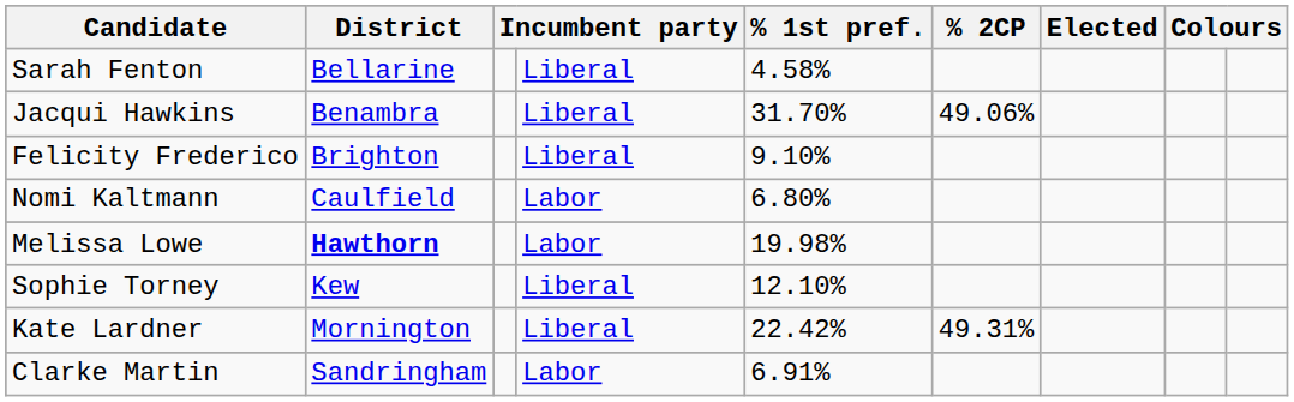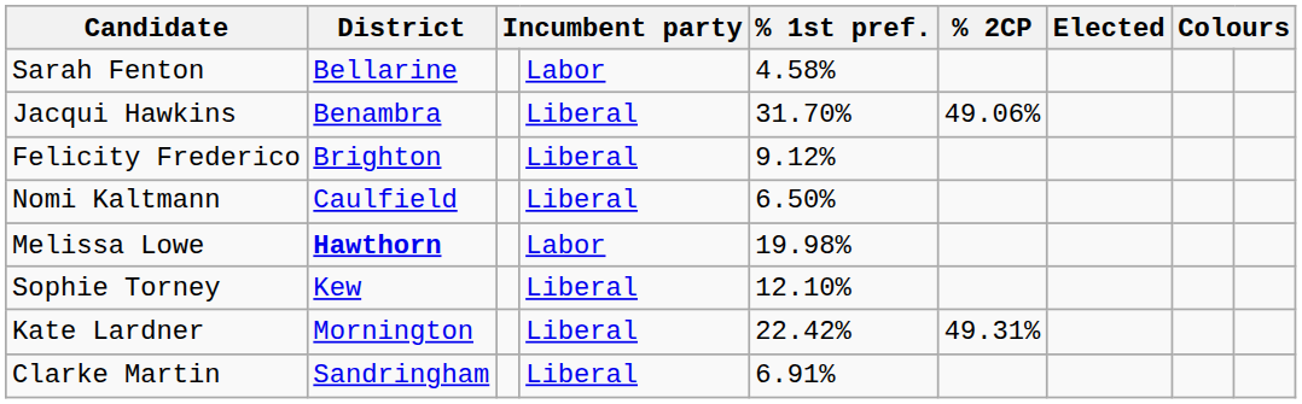 <table class="wikitable sortable">
 <tr>
 <th>Candidate</th>
 <th>District</th>
 <th colspan="2">Incumbent party</th>
 <th>% 1st pref.</th>
 <th>% 2CP</th>
 <th>Elected</th>
 <th colspan="2">Colours</th>
 </tr>
 <tr>
 <td>Sarah Fenton</td>
 <td><a href='#'>Bellarine</a></td>
 <td></td>
-<td><a href='#'>Liberal</a></td>
+<td><a href='#'>Labor</a></td>
 <td>4.58%</td>
 <td></td>
 <td></td>
 <td>  </td>
 <td></td>
 </tr>
 <tr>
 <td>Jacqui Hawkins</td>
 <td><a href='#'>Benambra</a></td>
 <td></td>
 <td><a href='#'>Liberal</a></td>
 <td>31.70%</td>
 <td>49.06%</td>
 <td></td>
 <td> </td>
 <td></td>
 </tr>
 <tr>
 <td>Felicity Frederico</td>
 <td><a href='#'>Brighton</a></td>
 <td></td>
 <td><a href='#'>Liberal</a></td>
-<td>9.10%</td>
+<td>9.12%</td>
 <td></td>
 <td></td>
 <td>  </td>
 <td></td>
 </tr>
 <tr>
 <td>Nomi Kaltmann</td>
 <td><a href='#'>Caulfield</a></td>
 <td></td>
-<td><a href='#'>Labor</a></td>
-<td>6.80%</td>
+<td><a href='#'>Liberal</a></td>
+<td>6.50%</td>
 <td></td>
 <td></td>
 <td>   </td>
 <td></td>
 </tr>
 <tr>
 <td>Melissa Lowe</td>
 <td><strong><a href='#'>Hawthorn</a></strong></td>
 <td></td>
 <td><a href='#'>Labor</a></td>
 <td>19.98%</td>
 <td></td>
 <td></td>
 <td>  </td>
 <td></td>
 </tr>
 <tr>
 <td>Sophie Torney</td>
 <td><a href='#'>Kew</a></td>
 <td></td>
 <td><a href='#'>Liberal</a></td>
 <td>12.10%</td>
 <td></td>
 <td></td>
 <td>  </td>
 <td></td>
 </tr>
 <tr>
 <td>Kate Lardner</td>
 <td><a href='#'>Mornington</a></td>
 <td></td>
 <td><a href='#'>Liberal</a></td>
 <td>22.42%</td>
 <td>49.31%</td>
 <td></td>
 <td>   </td>
 <td></td>
 </tr>
 <tr>
 <td>Clarke Martin</td>
 <td><a href='#'>Sandringham</a></td>
 <td></td>
-<td><a href='#'>Labor</a></td>
+<td><a href='#'>Liberal</a></td>
 <td>6.91%</td>
 <td></td>
 <td></td>
 <td>  </td>
 <td></td>
 </tr>
 </table>
